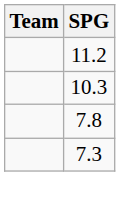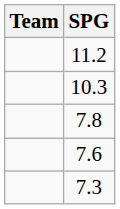 <table class=wikitable>
 <tr>
 <th>Team</th>
 <th>SPG</th>
 </tr>
 <tr>
 <td></td>
 <td align=center>11.2</td>
 </tr>
 <tr>
 <td></td>
 <td align=center>10.3</td>
 </tr>
 <tr>
 <td></td>
 <td align=center>7.8</td>
 </tr>
 <tr>
 <td></td>
+<td align=center>7.6</td>
+</tr>
+<tr>
+<td></td>
 <td align=center>7.3</td>
 </tr>
 </table>
